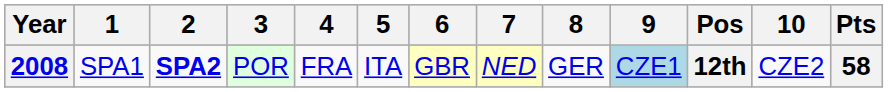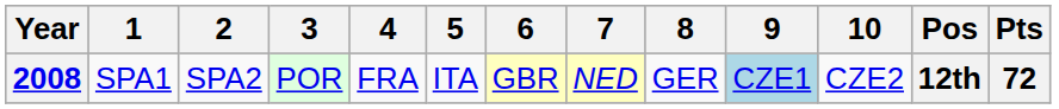 <table class="wikitable" style="text-align:center;">
 <tr>
 <th>Year</th>
 <th>1</th>
 <th>2</th>
 <th>3</th>
 <th>4</th>
 <th>5</th>
 <th>6</th>
 <th>7</th>
 <th>8</th>
 <th>9</th>
+<th>10</th>
 <th>Pos</th>
-<th>10</th>
 <th>Pts</th>
 </tr>
 <tr>
 <th><a href='#'>2008</a></th>
 <td><a href='#'>SPA1</a></td>
-<td><strong><a href='#'>SPA2</a></strong></td>
+<td><a href='#'>SPA2</a></td>
 <td style="background:#DFFFDF;"><a href='#'>POR</a><br></td>
 <td><a href='#'>FRA</a></td>
 <td><a href='#'>ITA</a></td>
 <td style="background:#FFFFBF;"><a href='#'>GBR</a><br></td>
 <td style="background:#FFFFBF;"><em><a href='#'>NED</a></em><br></td>
 <td><a href='#'>GER</a></td>
 <td style="background: lightblue;"><a href='#'>CZE1</a></td>
+<td><a href='#'>CZE2</a></td>
 <th>12th</th>
-<td><a href='#'>CZE2</a></td>
-<th>58</th>
+<th>72</th>
 </tr>
 </table>
